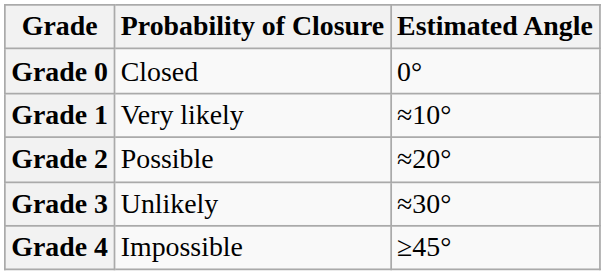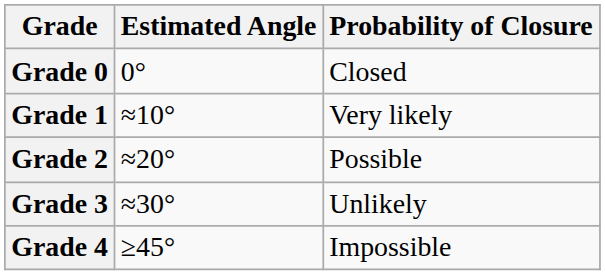 <table class="wikitable">
 <tr>
 <th scope="col">Grade</th>
+<th scope="col">Estimated Angle</th>
 <th scope="col">Probability of Closure</th>
-<th scope="col">Estimated Angle</th>
 </tr>
 <tr>
 <th scope="row">Grade 0</th>
+<td>0°</td>
 <td>Closed</td>
-<td>0°</td>
 </tr>
 <tr>
 <th scope="row">Grade 1</th>
+<td>≈10°</td>
 <td>Very likely</td>
-<td>≈10°</td>
 </tr>
 <tr>
 <th scope="row">Grade 2</th>
+<td>≈20°</td>
 <td>Possible</td>
-<td>≈20°</td>
 </tr>
 <tr>
 <th scope="row">Grade 3</th>
+<td>≈30°</td>
 <td>Unlikely</td>
-<td>≈30°</td>
 </tr>
 <tr>
 <th scope="row">Grade 4</th>
+<td>≥45°</td>
 <td>Impossible</td>
-<td>≥45°</td>
 </tr>
 </table>
